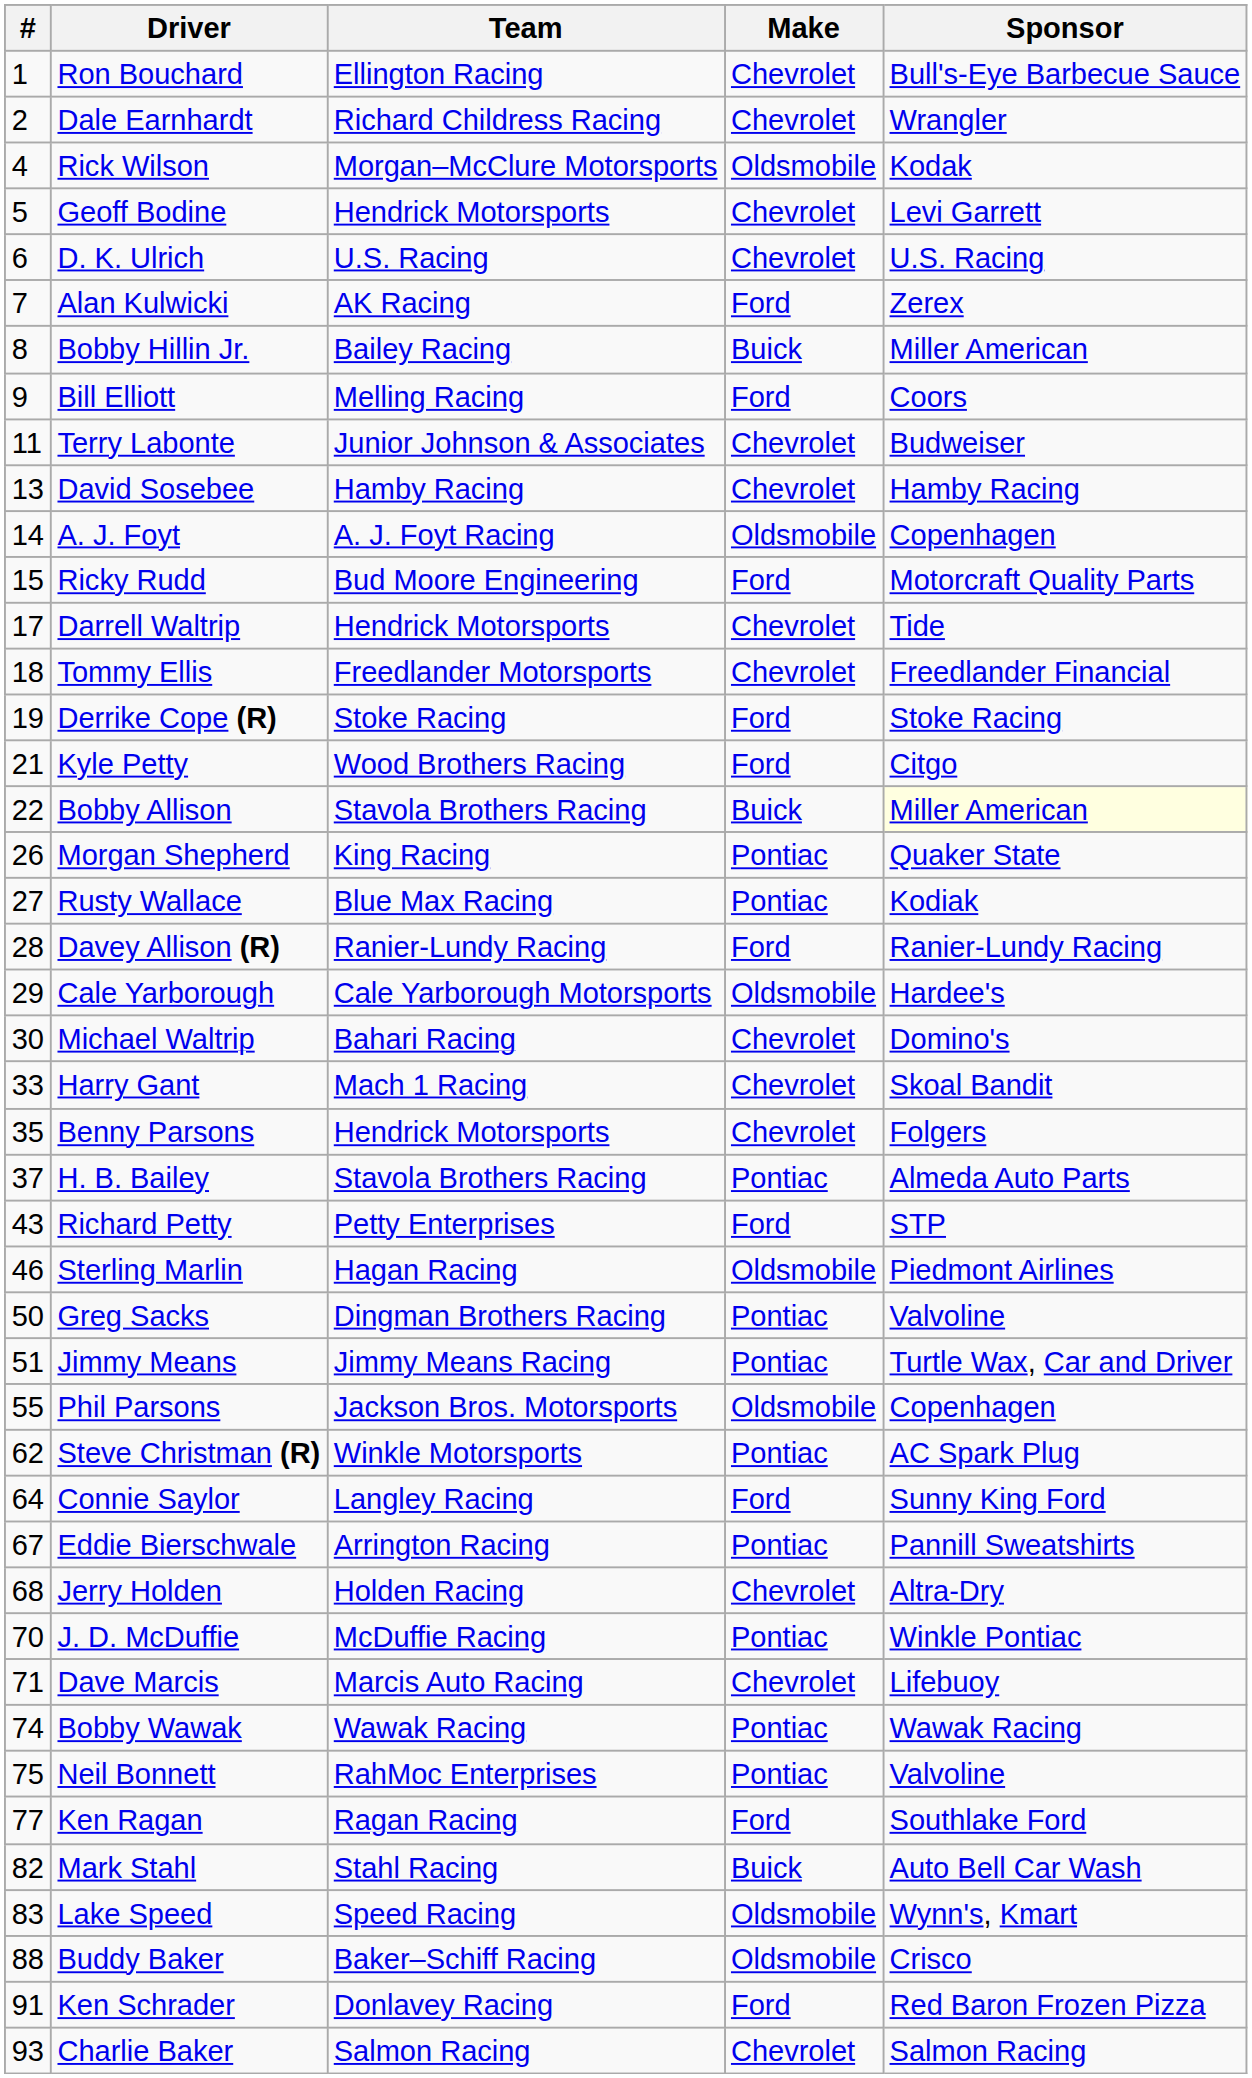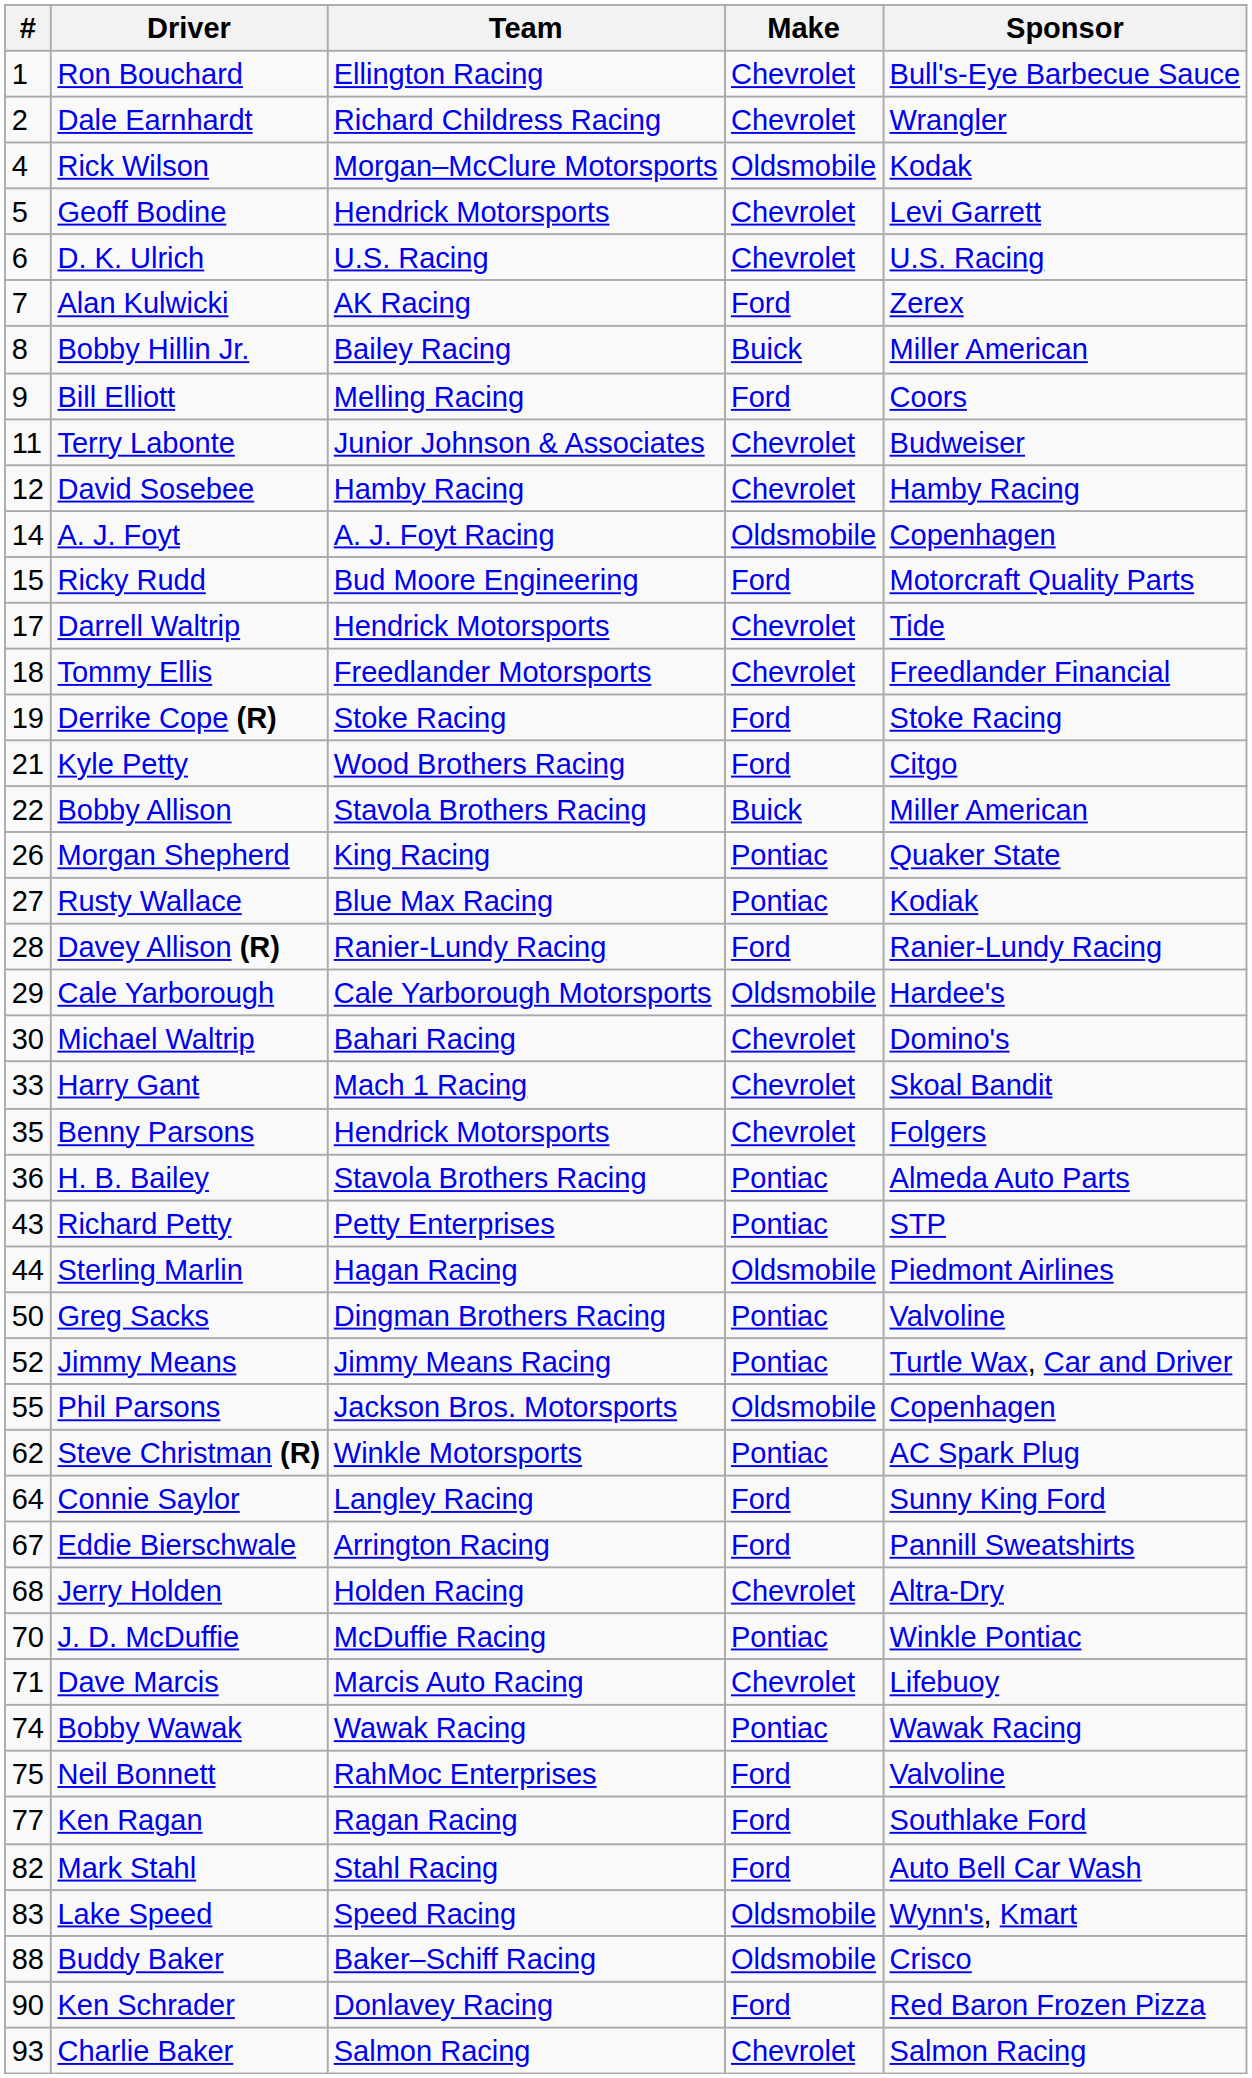 <table class="wikitable" style="font-size:95%">
 <tr>
 <th>#</th>
 <th>Driver</th>
 <th>Team</th>
 <th>Make</th>
 <th>Sponsor</th>
 </tr>
 <tr>
 <td>1</td>
 <td><a href='#'>Ron Bouchard</a></td>
 <td><a href='#'>Ellington Racing</a></td>
 <td><a href='#'>Chevrolet</a></td>
 <td><a href='#'>Bull's-Eye Barbecue Sauce</a></td>
 </tr>
 <tr>
 <td>2</td>
 <td><a href='#'>Dale Earnhardt</a></td>
 <td><a href='#'>Richard Childress Racing</a></td>
 <td><a href='#'>Chevrolet</a></td>
 <td><a href='#'>Wrangler</a></td>
 </tr>
 <tr>
 <td>4</td>
 <td><a href='#'>Rick Wilson</a></td>
 <td><a href='#'>Morgan–McClure Motorsports</a></td>
 <td><a href='#'>Oldsmobile</a></td>
 <td><a href='#'>Kodak</a></td>
 </tr>
 <tr>
 <td>5</td>
 <td><a href='#'>Geoff Bodine</a></td>
 <td><a href='#'>Hendrick Motorsports</a></td>
 <td><a href='#'>Chevrolet</a></td>
 <td><a href='#'>Levi Garrett</a></td>
 </tr>
 <tr>
 <td>6</td>
 <td><a href='#'>D. K. Ulrich</a></td>
 <td><a href='#'>U.S. Racing</a></td>
 <td><a href='#'>Chevrolet</a></td>
 <td><a href='#'>U.S. Racing</a></td>
 </tr>
 <tr>
 <td>7</td>
 <td><a href='#'>Alan Kulwicki</a></td>
 <td><a href='#'>AK Racing</a></td>
 <td><a href='#'>Ford</a></td>
 <td><a href='#'>Zerex</a></td>
 </tr>
 <tr>
 <td>8</td>
 <td><a href='#'>Bobby Hillin Jr.</a></td>
 <td><a href='#'>Bailey Racing</a></td>
 <td><a href='#'>Buick</a></td>
 <td><a href='#'>Miller American</a></td>
 </tr>
 <tr>
 <td>9</td>
 <td><a href='#'>Bill Elliott</a></td>
 <td><a href='#'>Melling Racing</a></td>
 <td><a href='#'>Ford</a></td>
 <td><a href='#'>Coors</a></td>
 </tr>
 <tr>
 <td>11</td>
 <td><a href='#'>Terry Labonte</a></td>
 <td><a href='#'>Junior Johnson & Associates</a></td>
 <td><a href='#'>Chevrolet</a></td>
 <td><a href='#'>Budweiser</a></td>
 </tr>
 <tr>
-<td>13</td>
+<td>12</td>
 <td><a href='#'>David Sosebee</a></td>
 <td><a href='#'>Hamby Racing</a></td>
 <td><a href='#'>Chevrolet</a></td>
 <td><a href='#'>Hamby Racing</a></td>
 </tr>
 <tr>
 <td>14</td>
 <td><a href='#'>A. J. Foyt</a></td>
 <td><a href='#'>A. J. Foyt Racing</a></td>
 <td><a href='#'>Oldsmobile</a></td>
 <td><a href='#'>Copenhagen</a></td>
 </tr>
 <tr>
 <td>15</td>
 <td><a href='#'>Ricky Rudd</a></td>
 <td><a href='#'>Bud Moore Engineering</a></td>
 <td><a href='#'>Ford</a></td>
 <td><a href='#'>Motorcraft Quality Parts</a></td>
 </tr>
 <tr>
 <td>17</td>
 <td><a href='#'>Darrell Waltrip</a></td>
 <td><a href='#'>Hendrick Motorsports</a></td>
 <td><a href='#'>Chevrolet</a></td>
 <td><a href='#'>Tide</a></td>
 </tr>
 <tr>
 <td>18</td>
 <td><a href='#'>Tommy Ellis</a></td>
 <td><a href='#'>Freedlander Motorsports</a></td>
 <td><a href='#'>Chevrolet</a></td>
 <td><a href='#'>Freedlander Financial</a></td>
 </tr>
 <tr>
 <td>19</td>
 <td><a href='#'>Derrike Cope</a> <strong>(R)</strong></td>
 <td><a href='#'>Stoke Racing</a></td>
 <td><a href='#'>Ford</a></td>
 <td><a href='#'>Stoke Racing</a></td>
 </tr>
 <tr>
 <td>21</td>
 <td><a href='#'>Kyle Petty</a></td>
 <td><a href='#'>Wood Brothers Racing</a></td>
 <td><a href='#'>Ford</a></td>
 <td><a href='#'>Citgo</a></td>
 </tr>
 <tr>
 <td>22</td>
 <td><a href='#'>Bobby Allison</a></td>
 <td><a href='#'>Stavola Brothers Racing</a></td>
 <td><a href='#'>Buick</a></td>
-<td style="background: lightyellow;"><a href='#'>Miller American</a></td>
+<td><a href='#'>Miller American</a></td>
 </tr>
 <tr>
 <td>26</td>
 <td><a href='#'>Morgan Shepherd</a></td>
 <td><a href='#'>King Racing</a></td>
 <td><a href='#'>Pontiac</a></td>
 <td><a href='#'>Quaker State</a></td>
 </tr>
 <tr>
 <td>27</td>
 <td><a href='#'>Rusty Wallace</a></td>
 <td><a href='#'>Blue Max Racing</a></td>
 <td><a href='#'>Pontiac</a></td>
 <td><a href='#'>Kodiak</a></td>
 </tr>
 <tr>
 <td>28</td>
 <td><a href='#'>Davey Allison</a> <strong>(R)</strong></td>
 <td><a href='#'>Ranier-Lundy Racing</a></td>
 <td><a href='#'>Ford</a></td>
 <td><a href='#'>Ranier-Lundy Racing</a></td>
 </tr>
 <tr>
 <td>29</td>
 <td><a href='#'>Cale Yarborough</a></td>
 <td><a href='#'>Cale Yarborough Motorsports</a></td>
 <td><a href='#'>Oldsmobile</a></td>
 <td><a href='#'>Hardee's</a></td>
 </tr>
 <tr>
 <td>30</td>
 <td><a href='#'>Michael Waltrip</a></td>
 <td><a href='#'>Bahari Racing</a></td>
 <td><a href='#'>Chevrolet</a></td>
 <td><a href='#'>Domino's</a></td>
 </tr>
 <tr>
 <td>33</td>
 <td><a href='#'>Harry Gant</a></td>
 <td><a href='#'>Mach 1 Racing</a></td>
 <td><a href='#'>Chevrolet</a></td>
 <td><a href='#'>Skoal Bandit</a></td>
 </tr>
 <tr>
 <td>35</td>
 <td><a href='#'>Benny Parsons</a></td>
 <td><a href='#'>Hendrick Motorsports</a></td>
 <td><a href='#'>Chevrolet</a></td>
 <td><a href='#'>Folgers</a></td>
 </tr>
 <tr>
-<td>37</td>
+<td>36</td>
 <td><a href='#'>H. B. Bailey</a></td>
 <td><a href='#'>Stavola Brothers Racing</a></td>
 <td><a href='#'>Pontiac</a></td>
 <td><a href='#'>Almeda Auto Parts</a></td>
 </tr>
 <tr>
 <td>43</td>
 <td><a href='#'>Richard Petty</a></td>
 <td><a href='#'>Petty Enterprises</a></td>
-<td><a href='#'>Ford</a></td>
+<td><a href='#'>Pontiac</a></td>
 <td><a href='#'>STP</a></td>
 </tr>
 <tr>
-<td>46</td>
+<td>44</td>
 <td><a href='#'>Sterling Marlin</a></td>
 <td><a href='#'>Hagan Racing</a></td>
 <td><a href='#'>Oldsmobile</a></td>
 <td><a href='#'>Piedmont Airlines</a></td>
 </tr>
 <tr>
 <td>50</td>
 <td><a href='#'>Greg Sacks</a></td>
 <td><a href='#'>Dingman Brothers Racing</a></td>
 <td><a href='#'>Pontiac</a></td>
 <td><a href='#'>Valvoline</a></td>
 </tr>
 <tr>
-<td>51</td>
+<td>52</td>
 <td><a href='#'>Jimmy Means</a></td>
 <td><a href='#'>Jimmy Means Racing</a></td>
 <td><a href='#'>Pontiac</a></td>
 <td><a href='#'>Turtle Wax</a>, <a href='#'>Car and Driver</a></td>
 </tr>
 <tr>
 <td>55</td>
 <td><a href='#'>Phil Parsons</a></td>
 <td><a href='#'>Jackson Bros. Motorsports</a></td>
 <td><a href='#'>Oldsmobile</a></td>
 <td><a href='#'>Copenhagen</a></td>
 </tr>
 <tr>
 <td>62</td>
 <td><a href='#'>Steve Christman</a> <strong>(R)</strong></td>
 <td><a href='#'>Winkle Motorsports</a></td>
 <td><a href='#'>Pontiac</a></td>
 <td><a href='#'>AC Spark Plug</a></td>
 </tr>
 <tr>
 <td>64</td>
 <td><a href='#'>Connie Saylor</a></td>
 <td><a href='#'>Langley Racing</a></td>
 <td><a href='#'>Ford</a></td>
 <td><a href='#'>Sunny King Ford</a></td>
 </tr>
 <tr>
 <td>67</td>
 <td><a href='#'>Eddie Bierschwale</a></td>
 <td><a href='#'>Arrington Racing</a></td>
-<td><a href='#'>Pontiac</a></td>
+<td><a href='#'>Ford</a></td>
 <td><a href='#'>Pannill Sweatshirts</a></td>
 </tr>
 <tr>
 <td>68</td>
 <td><a href='#'>Jerry Holden</a></td>
 <td><a href='#'>Holden Racing</a></td>
 <td><a href='#'>Chevrolet</a></td>
 <td><a href='#'>Altra-Dry</a></td>
 </tr>
 <tr>
 <td>70</td>
 <td><a href='#'>J. D. McDuffie</a></td>
 <td><a href='#'>McDuffie Racing</a></td>
 <td><a href='#'>Pontiac</a></td>
 <td><a href='#'>Winkle Pontiac</a></td>
 </tr>
 <tr>
 <td>71</td>
 <td><a href='#'>Dave Marcis</a></td>
 <td><a href='#'>Marcis Auto Racing</a></td>
 <td><a href='#'>Chevrolet</a></td>
 <td><a href='#'>Lifebuoy</a></td>
 </tr>
 <tr>
 <td>74</td>
 <td><a href='#'>Bobby Wawak</a></td>
 <td><a href='#'>Wawak Racing</a></td>
 <td><a href='#'>Pontiac</a></td>
 <td><a href='#'>Wawak Racing</a></td>
 </tr>
 <tr>
 <td>75</td>
 <td><a href='#'>Neil Bonnett</a></td>
 <td><a href='#'>RahMoc Enterprises</a></td>
-<td><a href='#'>Pontiac</a></td>
+<td><a href='#'>Ford</a></td>
 <td><a href='#'>Valvoline</a></td>
 </tr>
 <tr>
 <td>77</td>
 <td><a href='#'>Ken Ragan</a></td>
 <td><a href='#'>Ragan Racing</a></td>
 <td><a href='#'>Ford</a></td>
 <td><a href='#'>Southlake Ford</a></td>
 </tr>
 <tr>
 <td>82</td>
 <td><a href='#'>Mark Stahl</a></td>
 <td><a href='#'>Stahl Racing</a></td>
-<td><a href='#'>Buick</a></td>
+<td><a href='#'>Ford</a></td>
 <td><a href='#'>Auto Bell Car Wash</a></td>
 </tr>
 <tr>
 <td>83</td>
 <td><a href='#'>Lake Speed</a></td>
 <td><a href='#'>Speed Racing</a></td>
 <td><a href='#'>Oldsmobile</a></td>
 <td><a href='#'>Wynn's</a>, <a href='#'>Kmart</a></td>
 </tr>
 <tr>
 <td>88</td>
 <td><a href='#'>Buddy Baker</a></td>
 <td><a href='#'>Baker–Schiff Racing</a></td>
 <td><a href='#'>Oldsmobile</a></td>
 <td><a href='#'>Crisco</a></td>
 </tr>
 <tr>
-<td>91</td>
+<td>90</td>
 <td><a href='#'>Ken Schrader</a></td>
 <td><a href='#'>Donlavey Racing</a></td>
 <td><a href='#'>Ford</a></td>
 <td><a href='#'>Red Baron Frozen Pizza</a></td>
 </tr>
 <tr>
 <td>93</td>
 <td><a href='#'>Charlie Baker</a></td>
 <td><a href='#'>Salmon Racing</a></td>
 <td><a href='#'>Chevrolet</a></td>
 <td><a href='#'>Salmon Racing</a></td>
 </tr>
 </table>
